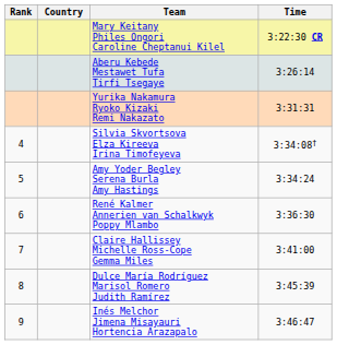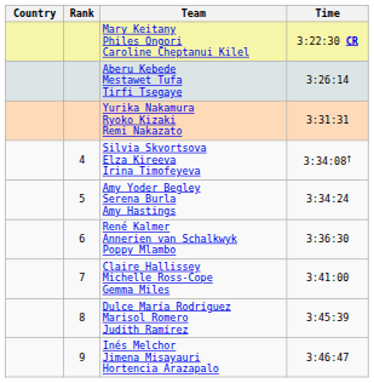 <table class="wikitable sortable" style=" text-align:center; font-size:95%;" width="50%">
 <tr>
+<th>Country</th>
 <th>Rank</th>
-<th>Country</th>
 <th>Team</th>
 <th>Time</th>
 </tr>
 <tr bgcolor="#F7F6A8">
+<td align=left></td>
 <td></td>
-<td align=left></td>
 <td align=left><a href='#'>Mary Keitany</a><br><a href='#'>Philes Ongori</a><br><a href='#'>Caroline Cheptanui Kilel</a></td>
 <td>3:22:30 <strong><a href='#'>CR</a></strong></td>
 </tr>
 <tr bgcolor="#DCE5E5">
+<td align=left></td>
 <td></td>
-<td align=left></td>
 <td align=left><a href='#'>Aberu Kebede</a><br><a href='#'>Mestawet Tufa</a><br><a href='#'>Tirfi Tsegaye</a></td>
 <td>3:26:14</td>
 </tr>
 <tr bgcolor="#FFDAB9">
+<td align=left></td>
 <td align=center></td>
-<td align=left></td>
 <td align=left><a href='#'>Yurika Nakamura</a><br><a href='#'>Ryoko Kizaki</a><br><a href='#'>Remi Nakazato</a></td>
 <td>3:31:31</td>
 </tr>
 <tr>
+<td align=left></td>
 <td align=center>4</td>
-<td align=left></td>
 <td align=left><a href='#'>Silvia Skvortsova</a><br><a href='#'>Elza Kireeva</a><br><a href='#'>Irina Timofeyeva</a></td>
 <td>3:34:08<sup>†</sup></td>
 </tr>
 <tr>
+<td align=left></td>
 <td align=center>5</td>
-<td align=left></td>
 <td align=left><a href='#'>Amy Yoder Begley</a><br><a href='#'>Serena Burla</a><br><a href='#'>Amy Hastings</a></td>
 <td>3:34:24</td>
 </tr>
 <tr>
+<td align=left></td>
 <td align=center>6</td>
-<td align=left></td>
 <td align=left><a href='#'>René Kalmer</a><br><a href='#'>Annerien van Schalkwyk</a><br><a href='#'>Poppy Mlambo</a></td>
 <td>3:36:30</td>
 </tr>
 <tr>
+<td align=left></td>
 <td align=center>7</td>
-<td align=left></td>
 <td align=left><a href='#'>Claire Hallissey</a><br><a href='#'>Michelle Ross-Cope</a><br><a href='#'>Gemma Miles</a></td>
 <td>3:41:00</td>
 </tr>
 <tr>
+<td align=left></td>
 <td align=center>8</td>
-<td align=left></td>
 <td align=left><a href='#'>Dulce María Rodríguez</a><br><a href='#'>Marisol Romero</a><br><a href='#'>Judith Ramírez</a></td>
 <td>3:45:39</td>
 </tr>
 <tr>
+<td align=left></td>
 <td align=center>9</td>
-<td align=left></td>
 <td align=left><a href='#'>Inés Melchor</a><br><a href='#'>Jimena Misayauri</a><br><a href='#'>Hortencia Arazapalo</a></td>
 <td>3:46:47</td>
 </tr>
 </table>
